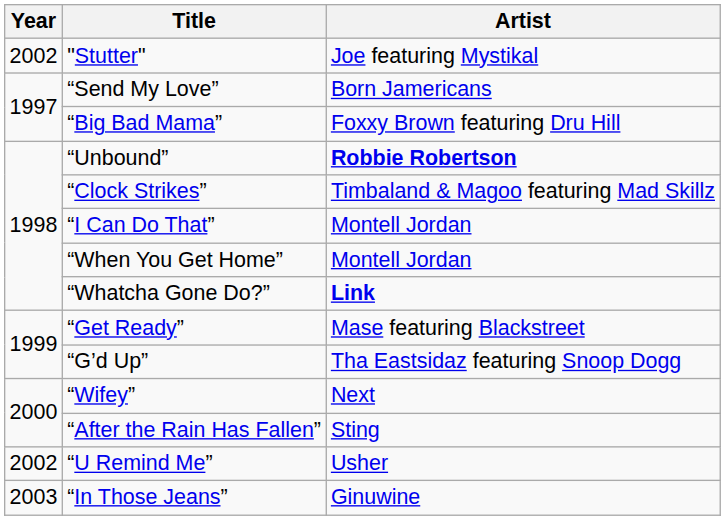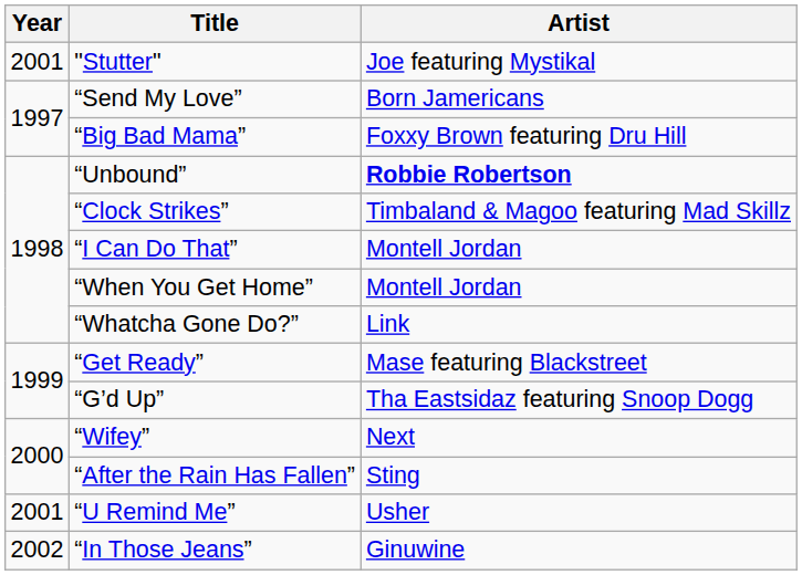 <table class="wikitable sortable">
 <tr>
 <th>Year</th>
 <th>Title</th>
 <th>Artist</th>
 </tr>
 <tr>
-<td>2002</td>
+<td>2001</td>
 <td>"<a href='#'>Stutter</a>"</td>
 <td><a href='#'>Joe</a> featuring <a href='#'>Mystikal</a></td>
 </tr>
 <tr>
 <td rowspan=2>1997</td>
 <td>“Send My Love”</td>
 <td><a href='#'>Born Jamericans</a></td>
 </tr>
 <tr>
 <td>“<a href='#'>Big Bad Mama</a>”</td>
 <td><a href='#'>Foxxy Brown</a> featuring <a href='#'>Dru Hill</a></td>
 </tr>
 <tr>
 <td rowspan=5>1998</td>
 <td>“Unbound”</td>
 <td><strong><a href='#'>Robbie Robertson</a></strong></td>
 </tr>
 <tr>
 <td>“<a href='#'>Clock Strikes</a>” </td>
 <td><a href='#'>Timbaland & Magoo</a> featuring <a href='#'>Mad Skillz</a></td>
 </tr>
 <tr>
 <td>“<a href='#'>I Can Do That</a>”</td>
 <td><a href='#'>Montell Jordan</a></td>
 </tr>
 <tr>
 <td>“When You Get Home”</td>
 <td><a href='#'>Montell Jordan</a></td>
 </tr>
 <tr>
 <td>“Whatcha Gone Do?”</td>
-<td><strong><a href='#'>Link</a></strong></td>
+<td><a href='#'>Link</a></td>
 </tr>
 <tr>
 <td rowspan=2>1999</td>
 <td>“<a href='#'>Get Ready</a>”</td>
 <td><a href='#'>Mase</a> featuring <a href='#'>Blackstreet</a></td>
 </tr>
 <tr>
 <td>“G’d Up”</td>
 <td><a href='#'>Tha Eastsidaz</a> featuring <a href='#'>Snoop Dogg</a></td>
 </tr>
 <tr>
 <td rowspan=2>2000</td>
 <td>“<a href='#'>Wifey</a>”</td>
 <td><a href='#'>Next</a></td>
 </tr>
 <tr>
 <td>“<a href='#'>After the Rain Has Fallen</a>”</td>
 <td><a href='#'>Sting</a></td>
 </tr>
 <tr>
-<td>2002</td>
+<td>2001</td>
 <td>“<a href='#'>U Remind Me</a>”</td>
 <td><a href='#'>Usher</a></td>
 </tr>
 <tr>
-<td>2003</td>
+<td>2002</td>
 <td>“<a href='#'>In Those Jeans</a>”</td>
 <td><a href='#'>Ginuwine</a></td>
 </tr>
 </table>
